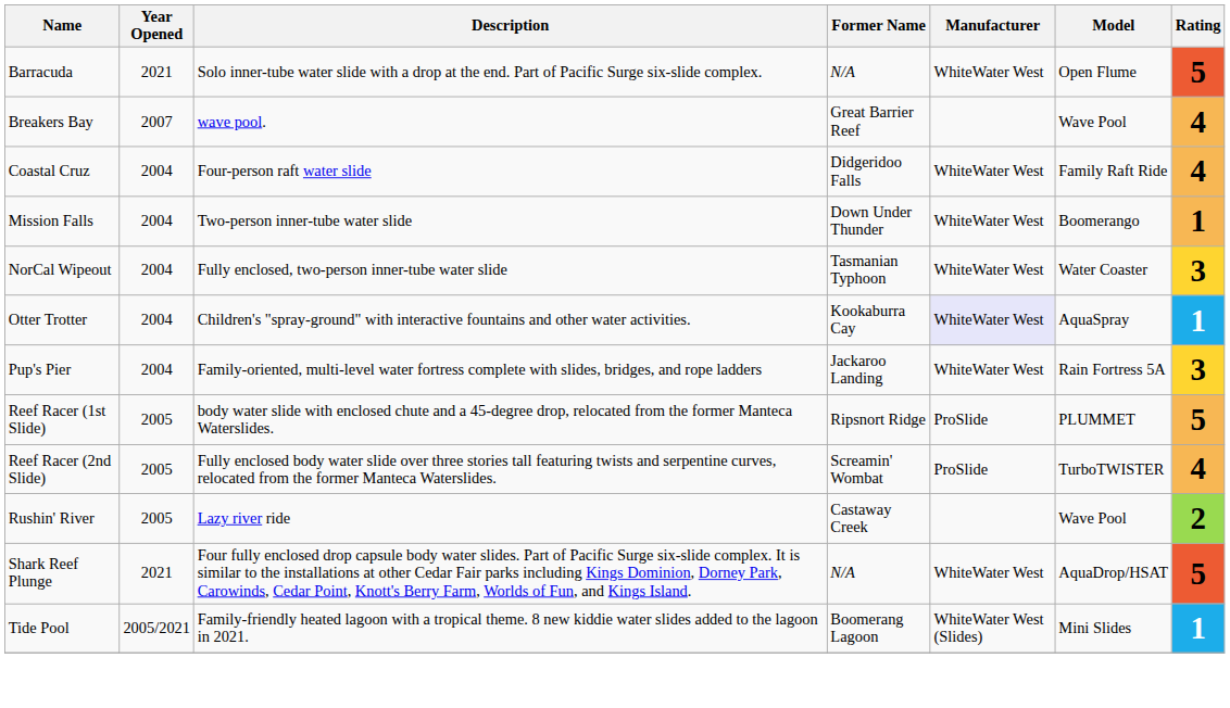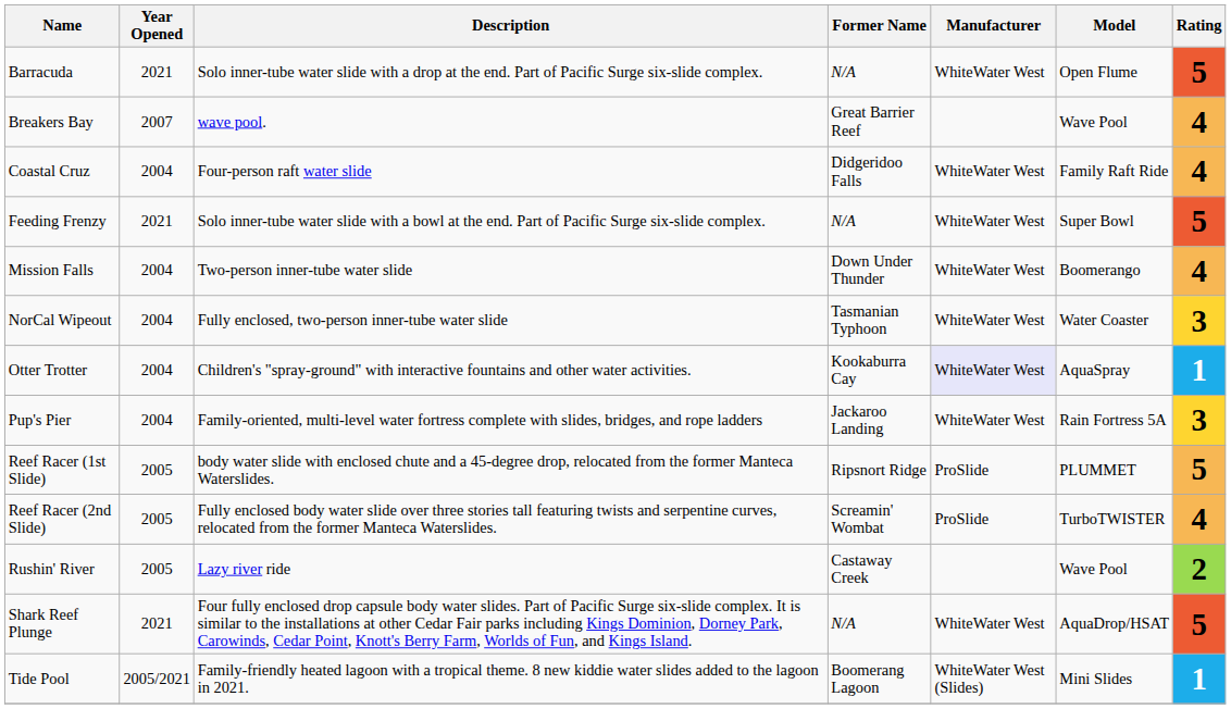 <table class="wikitable sortable">
 <tr>
 <th scope="col" width="110">Name</th>
 <th scope="col" width="40">Year Opened</th>
 <th class="unsortable">Description</th>
 <th>Former Name</th>
 <th>Manufacturer</th>
 <th>Model</th>
 <th>Rating</th>
 </tr>
 <tr>
 <td>Barracuda</td>
 <td align="center">2021</td>
 <td>Solo inner-tube water slide with a drop at the end. Part of Pacific Surge six-slide complex.</td>
 <td><em>N/A</em></td>
 <td>WhiteWater West</td>
 <td>Open Flume</td>
 <td style="background:#ED5B33;text-align:center;font-size:200%;"><strong>5</strong></td>
 </tr>
 <tr>
 <td>Breakers Bay</td>
 <td align="center">2007</td>
 <td> <a href='#'>wave pool</a>.</td>
 <td>Great Barrier Reef</td>
 <td></td>
 <td>Wave Pool</td>
 <td style="background:#F7B754;text-align:center;font-size:200%;"><strong>4</strong></td>
 </tr>
 <tr>
 <td>Coastal Cruz</td>
 <td align="center">2004</td>
 <td>Four-person raft <a href='#'>water slide</a></td>
 <td>Didgeridoo Falls</td>
 <td>WhiteWater West</td>
 <td>Family Raft Ride</td>
 <td style="background:#F7B754;text-align:center;font-size:200%;"><strong>4</strong></td>
 </tr>
 <tr>
+<td>Feeding Frenzy</td>
+<td align="center">2021</td>
+<td>Solo inner-tube water slide with a bowl at the end. Part of Pacific Surge six-slide complex.</td>
+<td><em>N/A</em></td>
+<td>WhiteWater West</td>
+<td>Super Bowl</td>
+<td style="background:#ED5B33;text-align:center;font-size:200%;"><strong>5</strong></td>
+</tr>
+<tr>
 <td>Mission Falls</td>
 <td align="center">2004</td>
 <td>Two-person inner-tube water slide</td>
 <td>Down Under Thunder</td>
 <td>WhiteWater West</td>
 <td>Boomerango</td>
-<td style="background:#F7B754;text-align:center;font-size:200%;"><strong>1</strong></td>
+<td style="background:#F7B754;text-align:center;font-size:200%;"><strong>4</strong></td>
 </tr>
 <tr>
 <td>NorCal Wipeout</td>
 <td align="center">2004</td>
 <td>Fully enclosed, two-person inner-tube water slide</td>
 <td>Tasmanian Typhoon</td>
 <td>WhiteWater West</td>
 <td>Water Coaster</td>
 <td style="background:#FED530;text-align:center;font-size:200%;"><strong>3</strong></td>
 </tr>
 <tr>
 <td>Otter Trotter</td>
 <td align="center">2004</td>
 <td>Children's "spray-ground" with interactive fountains and other water activities.</td>
 <td>Kookaburra Cay</td>
 <td style="background: lavender;">WhiteWater West</td>
 <td>AquaSpray</td>
 <td style="background:#1CADEA;text-align:center;font-size:200%;color:#fff;"><strong>1</strong></td>
 </tr>
 <tr>
 <td>Pup's Pier</td>
 <td align="center">2004</td>
 <td>Family-oriented, multi-level water fortress complete with slides, bridges, and rope ladders</td>
 <td>Jackaroo Landing</td>
 <td>WhiteWater West</td>
 <td>Rain Fortress 5A</td>
 <td style="background:#FED530;text-align:center;font-size:200%;"><strong>3</strong></td>
 </tr>
 <tr>
 <td>Reef Racer (1st Slide)</td>
 <td align="center">2005</td>
 <td> body water slide with enclosed chute and a 45-degree drop, relocated from the former Manteca Waterslides.</td>
 <td>Ripsnort Ridge</td>
 <td>ProSlide</td>
 <td>PLUMMET</td>
 <td style="background:#F7B754;text-align:center;font-size:200%;"><strong>5</strong></td>
 </tr>
 <tr>
 <td>Reef Racer (2nd Slide)</td>
 <td align="center">2005</td>
 <td>Fully enclosed body water slide over three stories tall featuring twists and serpentine curves, relocated from the former Manteca Waterslides.</td>
 <td>Screamin' Wombat</td>
 <td>ProSlide</td>
 <td>TurboTWISTER</td>
 <td style="background:#F7B754;text-align:center;font-size:200%;"><strong>4</strong></td>
 </tr>
 <tr>
 <td>Rushin' River</td>
 <td align="center">2005</td>
 <td><a href='#'>Lazy river</a> ride</td>
 <td>Castaway Creek</td>
 <td></td>
 <td>Wave Pool</td>
 <td style="background:#99DA50;text-align:center;font-size:200%;"><strong>2</strong></td>
 </tr>
 <tr>
 <td>Shark Reef Plunge</td>
 <td align="center">2021</td>
 <td>Four fully enclosed drop capsule body water slides. Part of Pacific Surge six-slide complex. It is similar to the installations at other Cedar Fair parks including <a href='#'>Kings Dominion</a>, <a href='#'>Dorney Park</a>, <a href='#'>Carowinds</a>, <a href='#'>Cedar Point</a>, <a href='#'>Knott's Berry Farm</a>, <a href='#'>Worlds of Fun</a>, and <a href='#'>Kings Island</a>.</td>
 <td><em>N/A</em></td>
 <td>WhiteWater West</td>
 <td>AquaDrop/HSAT</td>
 <td style="background:#ED5B33;text-align:center;font-size:200%;"><strong>5</strong></td>
 </tr>
 <tr>
 <td>Tide Pool</td>
 <td align="center">2005/2021</td>
 <td>Family-friendly  heated lagoon with a tropical theme. 8 new kiddie water slides added to the lagoon in 2021.</td>
 <td>Boomerang Lagoon</td>
 <td>WhiteWater West (Slides)</td>
 <td>Mini Slides</td>
 <td style="background:#1CADEA;text-align:center;font-size:200%;color:#fff;"><strong>1</strong></td>
 </tr>
 <tr>
 </tr>
 </table>
